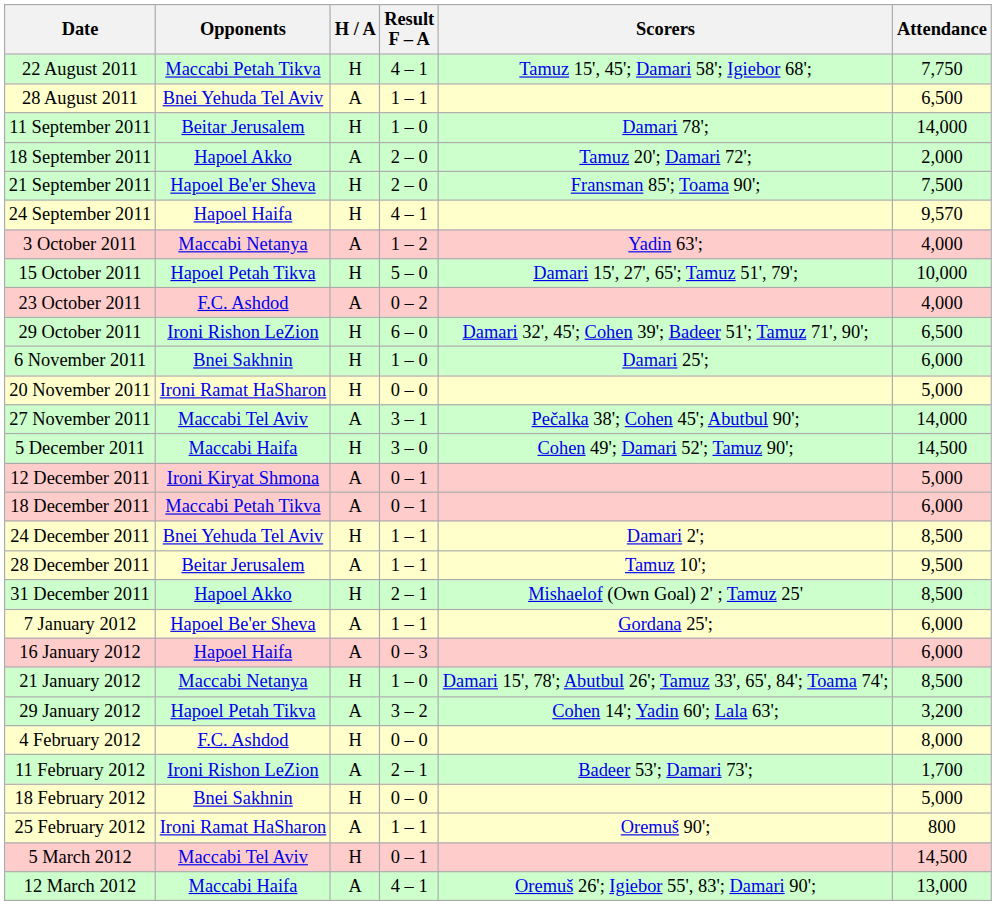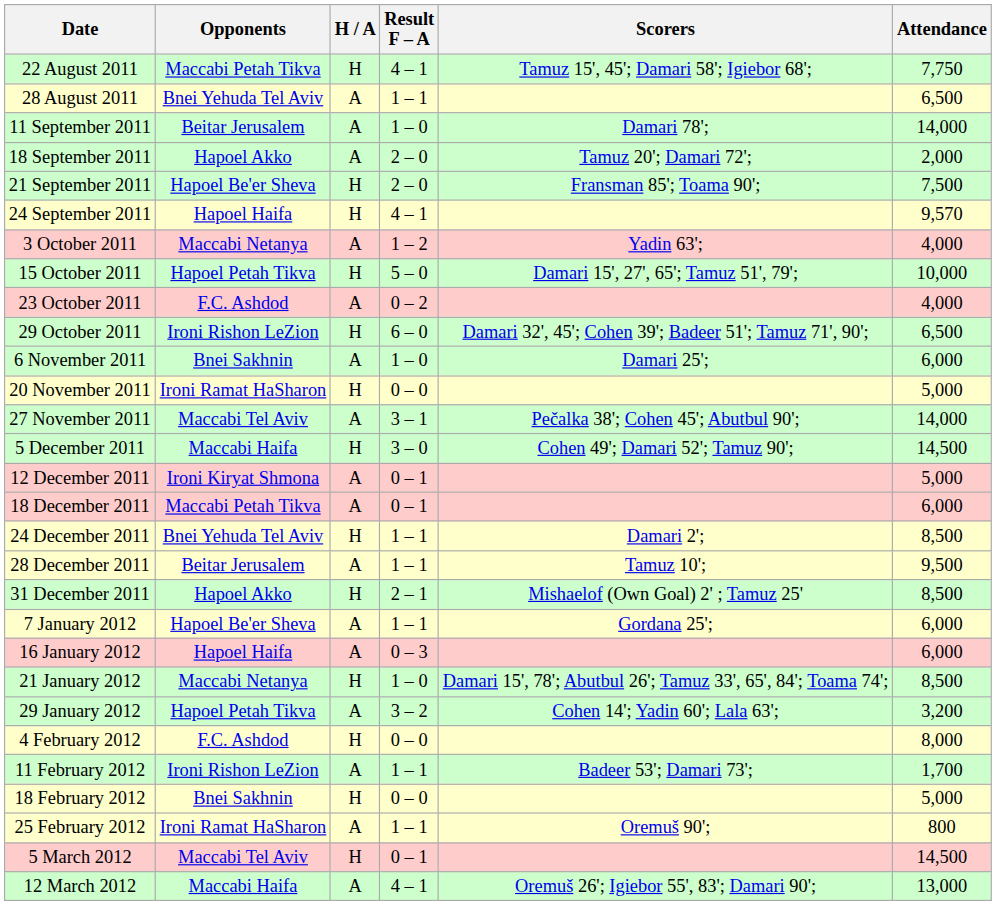 <table class="wikitable" style="text-align:center">
 <tr>
 <th><strong>Date</strong></th>
 <th><strong>Opponents</strong></th>
 <th><strong>H / A</strong></th>
 <th><strong>Result<br>F – A</strong></th>
 <th><strong>Scorers</strong></th>
 <th><strong>Attendance</strong></th>
 </tr>
 <tr bgcolor="#ccffcc">
 <td>22 August 2011</td>
 <td><a href='#'>Maccabi Petah Tikva</a></td>
 <td>H</td>
 <td>4 – 1</td>
 <td><a href='#'>Tamuz</a>  15', 45'; <a href='#'>Damari</a>  58'; <a href='#'>Igiebor</a>  68';</td>
 <td>7,750</td>
 </tr>
 <tr bgcolor="#ffffcc">
 <td>28 August 2011</td>
 <td><a href='#'>Bnei Yehuda Tel Aviv</a></td>
 <td>A</td>
 <td>1 – 1</td>
 <td></td>
 <td>6,500</td>
 </tr>
 <tr bgcolor="#ccffcc">
 <td>11 September 2011</td>
 <td><a href='#'>Beitar Jerusalem</a></td>
-<td>H</td>
+<td>A</td>
 <td>1 – 0</td>
 <td><a href='#'>Damari</a>  78';</td>
 <td>14,000</td>
 </tr>
 <tr bgcolor="#ccffcc">
 <td>18 September 2011</td>
 <td><a href='#'>Hapoel Akko</a></td>
 <td>A</td>
 <td>2 – 0</td>
 <td><a href='#'>Tamuz</a> 20'; <a href='#'>Damari</a> 72';</td>
 <td>2,000</td>
 </tr>
 <tr bgcolor="#ccffcc">
 <td>21 September 2011</td>
 <td><a href='#'>Hapoel Be'er Sheva</a></td>
 <td>H</td>
 <td>2 – 0</td>
 <td><a href='#'>Fransman</a> 85'; <a href='#'>Toama</a> 90';</td>
 <td>7,500</td>
 </tr>
 <tr bgcolor="#ffffcc">
 <td>24 September 2011</td>
 <td><a href='#'>Hapoel Haifa</a></td>
 <td>H</td>
 <td>4 – 1</td>
 <td></td>
 <td>9,570</td>
 </tr>
 <tr bgcolor="#ffcccc">
 <td>3 October 2011</td>
 <td><a href='#'>Maccabi Netanya</a></td>
 <td>A</td>
 <td>1 – 2</td>
 <td><a href='#'>Yadin</a> 63';</td>
 <td>4,000</td>
 </tr>
 <tr bgcolor="#ccffcc">
 <td>15 October 2011</td>
 <td><a href='#'>Hapoel Petah Tikva</a></td>
 <td>H</td>
 <td>5 – 0</td>
 <td><a href='#'>Damari</a> 15', 27', 65'; <a href='#'>Tamuz</a> 51', 79';</td>
 <td>10,000</td>
 </tr>
 <tr bgcolor="#ffcccc">
 <td>23 October 2011</td>
 <td><a href='#'>F.C. Ashdod</a></td>
 <td>A</td>
 <td>0 – 2</td>
 <td></td>
 <td>4,000</td>
 </tr>
 <tr bgcolor="#ccffcc">
 <td>29 October 2011</td>
 <td><a href='#'>Ironi Rishon LeZion</a></td>
 <td>H</td>
 <td>6 – 0</td>
 <td><a href='#'>Damari</a> 32', 45'; <a href='#'>Cohen</a> 39';  <a href='#'>Badeer</a> 51'; <a href='#'>Tamuz</a> 71', 90';</td>
 <td>6,500</td>
 </tr>
 <tr bgcolor="#ccffcc">
 <td>6 November 2011</td>
 <td><a href='#'>Bnei Sakhnin</a></td>
-<td>H</td>
+<td>A</td>
 <td>1 – 0</td>
 <td><a href='#'>Damari</a> 25';</td>
 <td>6,000</td>
 </tr>
 <tr bgcolor="#ffffcc">
 <td>20 November 2011</td>
 <td><a href='#'>Ironi Ramat HaSharon</a></td>
 <td>H</td>
 <td>0 – 0</td>
 <td></td>
 <td>5,000</td>
 </tr>
 <tr bgcolor="#ccffcc">
 <td>27 November 2011</td>
 <td><a href='#'>Maccabi Tel Aviv</a></td>
 <td>A</td>
 <td>3 – 1</td>
 <td><a href='#'>Pečalka</a> 38'; <a href='#'>Cohen</a> 45'; <a href='#'>Abutbul</a> 90';</td>
 <td>14,000</td>
 </tr>
 <tr bgcolor="#ccffcc">
 <td>5 December 2011</td>
 <td><a href='#'>Maccabi Haifa</a></td>
 <td>H</td>
 <td>3 – 0</td>
 <td><a href='#'>Cohen</a> 49'; <a href='#'>Damari</a> 52'; <a href='#'>Tamuz</a> 90';</td>
 <td>14,500</td>
 </tr>
 <tr bgcolor="#ffcccc">
 <td>12 December 2011</td>
 <td><a href='#'>Ironi Kiryat Shmona</a></td>
 <td>A</td>
 <td>0 – 1</td>
 <td></td>
 <td>5,000</td>
 </tr>
 <tr bgcolor="#ffcccc">
 <td>18 December 2011</td>
 <td><a href='#'>Maccabi Petah Tikva</a></td>
 <td>A</td>
 <td>0 – 1</td>
 <td></td>
 <td>6,000</td>
 </tr>
 <tr bgcolor="#ffffcc">
 <td>24 December 2011</td>
 <td><a href='#'>Bnei Yehuda Tel Aviv</a></td>
 <td>H</td>
 <td>1 – 1</td>
 <td><a href='#'>Damari</a> 2';</td>
 <td>8,500</td>
 </tr>
 <tr bgcolor="#ffffcc">
 <td>28 December 2011</td>
 <td><a href='#'>Beitar Jerusalem</a></td>
 <td>A</td>
 <td>1 – 1</td>
 <td><a href='#'>Tamuz</a> 10';</td>
 <td>9,500</td>
 </tr>
 <tr bgcolor="#ccffcc">
 <td>31 December 2011</td>
 <td><a href='#'>Hapoel Akko</a></td>
 <td>H</td>
 <td>2 – 1</td>
 <td><a href='#'>Mishaelof</a> (Own Goal) 2' ; <a href='#'>Tamuz</a> 25'</td>
 <td>8,500</td>
 </tr>
 <tr bgcolor="#ffffcc">
 <td>7 January 2012</td>
 <td><a href='#'>Hapoel Be'er Sheva</a></td>
 <td>A</td>
 <td>1 – 1</td>
 <td><a href='#'>Gordana</a> 25';</td>
 <td>6,000</td>
 </tr>
 <tr bgcolor="#ffcccc">
 <td>16 January 2012</td>
 <td><a href='#'>Hapoel Haifa</a></td>
 <td>A</td>
 <td>0 – 3</td>
 <td></td>
 <td>6,000</td>
 </tr>
 <tr bgcolor="#ccffcc">
 <td>21 January 2012</td>
 <td><a href='#'>Maccabi Netanya</a></td>
 <td>H</td>
 <td>1 – 0</td>
 <td><a href='#'>Damari</a> 15', 78'; <a href='#'>Abutbul</a> 26'; <a href='#'>Tamuz</a> 33', 65', 84'; <a href='#'>Toama</a> 74';</td>
 <td>8,500</td>
 </tr>
 <tr bgcolor="#ccffcc">
 <td>29 January 2012</td>
 <td><a href='#'>Hapoel Petah Tikva</a></td>
 <td>A</td>
 <td>3 – 2</td>
 <td><a href='#'>Cohen</a> 14'; <a href='#'>Yadin</a> 60'; <a href='#'>Lala</a> 63';</td>
 <td>3,200</td>
 </tr>
 <tr bgcolor="#ffffcc">
 <td>4 February 2012</td>
 <td><a href='#'>F.C. Ashdod</a></td>
 <td>H</td>
 <td>0 – 0</td>
 <td></td>
 <td>8,000</td>
 </tr>
 <tr bgcolor="#ccffcc">
 <td>11 February 2012</td>
 <td><a href='#'>Ironi Rishon LeZion</a></td>
 <td>A</td>
-<td>2 – 1</td>
+<td>1 – 1</td>
 <td><a href='#'>Badeer</a> 53'; <a href='#'>Damari</a> 73';</td>
 <td>1,700</td>
 </tr>
 <tr bgcolor="#ffffcc">
 <td>18 February 2012</td>
 <td><a href='#'>Bnei Sakhnin</a></td>
 <td>H</td>
 <td>0 – 0</td>
 <td></td>
 <td>5,000</td>
 </tr>
 <tr bgcolor="#ffffcc">
 <td>25 February 2012</td>
 <td><a href='#'>Ironi Ramat HaSharon</a></td>
 <td>A</td>
 <td>1 – 1</td>
 <td><a href='#'>Oremuš</a> 90';</td>
 <td>800</td>
 </tr>
 <tr bgcolor="#ffcccc">
 <td>5 March 2012</td>
 <td><a href='#'>Maccabi Tel Aviv</a></td>
 <td>H</td>
 <td>0 – 1</td>
 <td></td>
 <td>14,500</td>
 </tr>
 <tr bgcolor="#ccffcc">
 <td>12 March 2012</td>
 <td><a href='#'>Maccabi Haifa</a></td>
 <td>A</td>
 <td>4 – 1</td>
 <td><a href='#'>Oremuš</a> 26'; <a href='#'>Igiebor</a> 55', 83'; <a href='#'>Damari</a> 90';</td>
 <td>13,000</td>
 </tr>
 </table>
